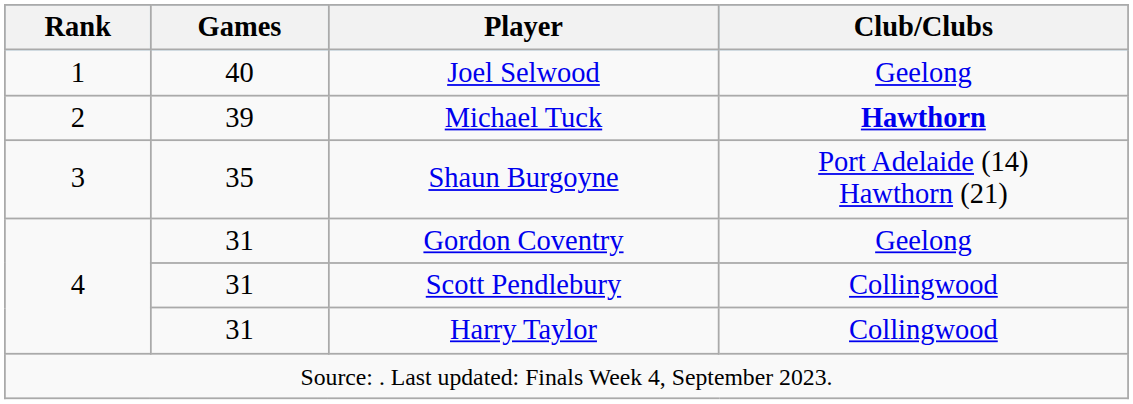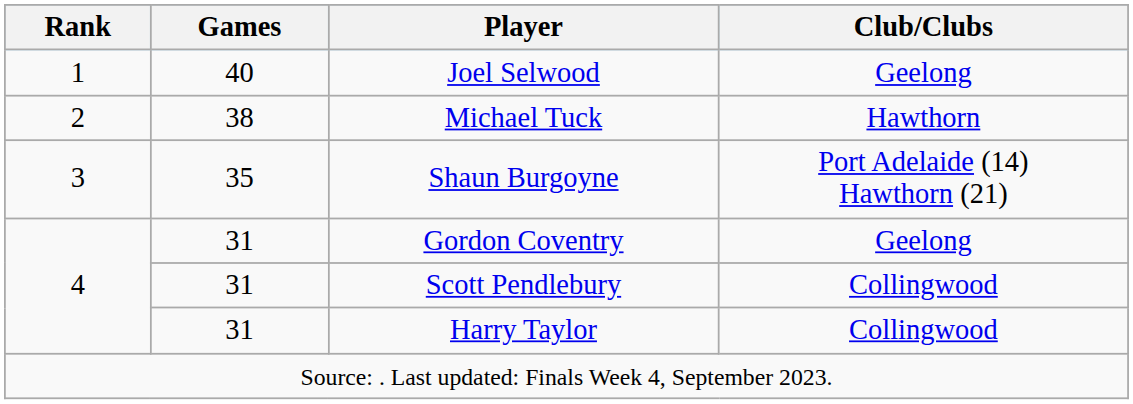 <table class="wikitable" style="text-align:center; width:50%;">
 <tr style="background:#87cefa;">
 <th>Rank</th>
 <th>Games</th>
 <th>Player</th>
 <th>Club/Clubs</th>
 </tr>
 <tr>
 <td>1</td>
 <td>40</td>
 <td><a href='#'>Joel Selwood</a></td>
 <td><a href='#'>Geelong</a></td>
 </tr>
 <tr>
 <td>2</td>
-<td>39</td>
+<td>38</td>
 <td><a href='#'>Michael Tuck</a></td>
-<td><strong><a href='#'>Hawthorn</a></strong></td>
+<td><a href='#'>Hawthorn</a></td>
 </tr>
 <tr>
 <td>3</td>
 <td>35</td>
 <td><a href='#'>Shaun Burgoyne</a></td>
 <td><a href='#'>Port Adelaide</a> (14)<br><a href='#'>Hawthorn</a> (21)</td>
 </tr>
 <tr>
 <td rowspan=3>4</td>
 <td>31</td>
 <td><a href='#'>Gordon Coventry</a></td>
 <td><a href='#'>Geelong</a></td>
 </tr>
 <tr>
 <td>31</td>
 <td><a href='#'>Scott Pendlebury</a></td>
 <td><a href='#'>Collingwood</a></td>
 </tr>
 <tr>
 <td>31</td>
 <td><a href='#'>Harry Taylor</a></td>
 <td><a href='#'>Collingwood</a></td>
 </tr>
 <tr>
 <td colspan=6><small>Source: . Last updated: Finals Week 4, September 2023.</small></td>
 </tr>
 </table>
